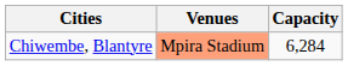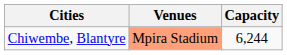 <table class="wikitable">
 <tr>
 <th>Cities</th>
 <th>Venues</th>
 <th>Capacity</th>
 </tr>
 <tr>
 <td><a href='#'>Chiwembe</a>, <a href='#'>Blantyre</a></td>
 <td style="background: lightsalmon;">Mpira Stadium</td>
-<td align="center">6,284</td>
+<td align="center">6,244</td>
 </tr>
 </table>
